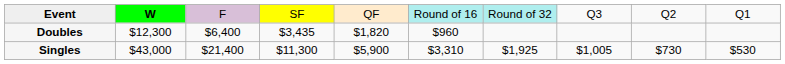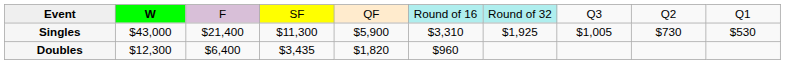 <table class=wikitable style=font-size:90%;text-align:center>
 <tr>
 <td width=130 bgcolor=#efefef><strong>Event</strong></td>
 <td width=80 bgcolor=lime><strong>W</strong></td>
 <td width=85 bgcolor=thistle>F</td>
 <td width=85 bgcolor=ffff00>SF</td>
 <td width=85 bgcolor=ffebcd>QF</td>
 <td width=85 bgcolor=afeeee>Round of 16</td>
 <td width=85 bgcolor=afeeee>Round of 32</td>
 <td width=85>Q3</td>
 <td width=85>Q2</td>
 <td width=85>Q1</td>
 </tr>
 <tr>
+<th style=background:#f6f6f6>Singles</th>
+<td>$43,000</td>
+<td>$21,400</td>
+<td>$11,300</td>
+<td>$5,900</td>
+<td>$3,310</td>
+<td>$1,925</td>
+<td>$1,005</td>
+<td>$730</td>
+<td>$530</td>
+</tr>
+<tr>
 <th style=background:#f6f6f6>Doubles</th>
 <td>$12,300</td>
 <td>$6,400</td>
 <td>$3,435</td>
 <td>$1,820</td>
 <td>$960</td>
 <td></td>
 <td></td>
 <td></td>
 <td></td>
 </tr>
-<tr>
-<th style=background:#f6f6f6>Singles</th>
-<td>$43,000</td>
-<td>$21,400</td>
-<td>$11,300</td>
-<td>$5,900</td>
-<td>$3,310</td>
-<td>$1,925</td>
-<td>$1,005</td>
-<td>$730</td>
-<td>$530</td>
-</tr>
 </table>
